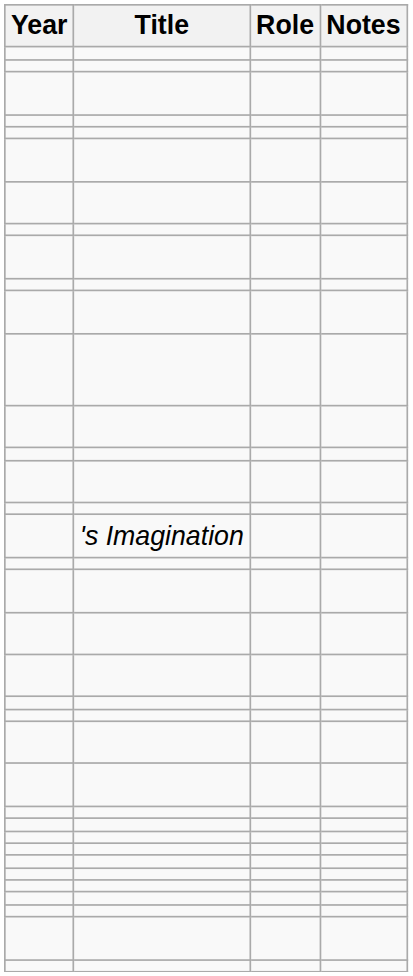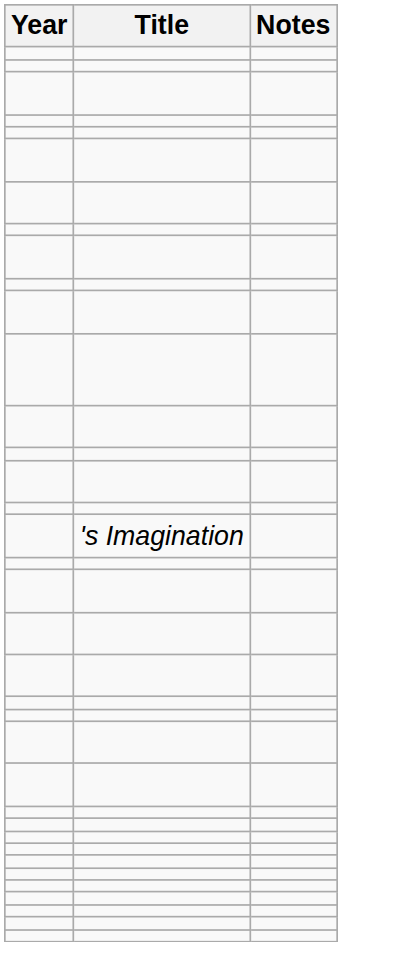 <table class="wikitable plainrowheaders">
 <tr>
 <th>Year</th>
 <th>Title</th>
-<th>Role</th>
 <th class="unsortable">Notes</th>
 </tr>
 <tr>
 <td></td>
 <td><em></em></td>
 <td></td>
+</tr>
+<tr>
+<td></td>
+<td><em></em></td>
+<td></td>
+</tr>
+<tr>
+<td><br></td>
+<td><em></em></td>
 <td></td>
 </tr>
 <tr>
 <td></td>
 <td><em></em></td>
 <td></td>
+</tr>
+<tr>
+<td></td>
+<td><em></em></td>
 <td></td>
 </tr>
 <tr>
 <td><br></td>
 <td><em></em></td>
 <td></td>
+</tr>
+<tr>
+<td><br></td>
+<td><em></em></td>
 <td></td>
 </tr>
 <tr>
 <td></td>
 <td><em></em></td>
 <td></td>
+</tr>
+<tr>
+<td><br></td>
+<td><em></em></td>
 <td></td>
 </tr>
 <tr>
 <td></td>
 <td><em></em></td>
 <td></td>
+</tr>
+<tr>
+<td></td>
+<td><em></em></td>
+<td><br></td>
+</tr>
+<tr>
+<td><br><br></td>
+<td><em></em></td>
 <td></td>
 </tr>
 <tr>
 <td><br></td>
 <td><em></em></td>
 <td></td>
+</tr>
+<tr>
+<td></td>
+<td><em></em></td>
 <td></td>
 </tr>
 <tr>
 <td><br></td>
 <td><em></em></td>
 <td></td>
+</tr>
+<tr>
+<td></td>
+<td><em></em></td>
+<td></td>
+</tr>
+<tr>
+<td></td>
+<td><em>'s Imagination</em></td>
 <td></td>
 </tr>
 <tr>
 <td></td>
 <td><em></em></td>
 <td></td>
+</tr>
+<tr>
+<td><br></td>
+<td><em></em></td>
 <td></td>
 </tr>
 <tr>
 <td><br></td>
 <td><em></em></td>
 <td></td>
+</tr>
+<tr>
+<td><br></td>
+<td><em></em></td>
 <td></td>
 </tr>
 <tr>
 <td></td>
 <td><em></em></td>
 <td></td>
+</tr>
+<tr>
+<td></td>
+<td><em></em></td>
+<td></td>
+</tr>
+<tr>
+<td><br></td>
+<td><em></em></td>
+<td><br></td>
+</tr>
+<tr>
+<td><br></td>
+<td><em></em></td>
 <td></td>
 </tr>
 <tr>
 <td></td>
 <td><em></em></td>
 <td></td>
-<td><br></td>
 </tr>
 <tr>
-<td><br><br></td>
+<td></td>
 <td><em></em></td>
-<td></td>
-<td></td>
-</tr>
-<tr>
-<td><br></td>
-<td><em></em></td>
-<td></td>
 <td></td>
 </tr>
 <tr>
 <td></td>
 <td><em></em></td>
 <td></td>
-<td></td>
 </tr>
 <tr>
-<td><br></td>
+<td></td>
 <td><em></em></td>
-<td></td>
 <td></td>
 </tr>
 <tr>
 <td></td>
 <td><em></em></td>
 <td></td>
-<td></td>
 </tr>
 <tr>
 <td></td>
-<td><em>'s Imagination</em></td>
-<td></td>
+<td><em></em></td>
 <td></td>
 </tr>
 <tr>
 <td></td>
 <td><em></em></td>
 <td></td>
-<td></td>
 </tr>
 <tr>
-<td><br></td>
+<td></td>
 <td><em></em></td>
-<td></td>
-<td></td>
-</tr>
-<tr>
-<td><br></td>
-<td><em></em></td>
-<td></td>
-<td></td>
-</tr>
-<tr>
-<td><br></td>
-<td><em></em></td>
-<td></td>
 <td></td>
 </tr>
 <tr>
 <td></td>
 <td><em></em></td>
 <td></td>
+</tr>
+<tr>
+<td></td>
+<td><em></em></td>
 <td></td>
 </tr>
 <tr>
 <td></td>
 <td><em></em></td>
 <td></td>
-<td></td>
-</tr>
-<tr>
-<td><br></td>
-<td><em></em></td>
-<td></td>
-<td><br></td>
-</tr>
-<tr>
-<td><br></td>
-<td><em></em></td>
-<td></td>
-<td></td>
-</tr>
-<tr>
-<td></td>
-<td><em></em></td>
-<td></td>
-<td></td>
-</tr>
-<tr>
-<td></td>
-<td><em></em></td>
-<td></td>
-<td></td>
-</tr>
-<tr>
-<td></td>
-<td><em></em></td>
-<td></td>
-<td></td>
-</tr>
-<tr>
-<td></td>
-<td><em></em></td>
-<td></td>
-<td></td>
-</tr>
-<tr>
-<td></td>
-<td><em></em></td>
-<td></td>
-<td></td>
-</tr>
-<tr>
-<td></td>
-<td><em></em></td>
-<td></td>
-<td></td>
-</tr>
-<tr>
-<td></td>
-<td><em></em></td>
-<td></td>
-<td></td>
-</tr>
-<tr>
-<td></td>
-<td><em></em></td>
-<td></td>
-<td></td>
-</tr>
-<tr>
-<td></td>
-<td><em></em></td>
-<td></td>
-<td></td>
-</tr>
-<tr>
-<td></td>
-<td><em></em></td>
-<td><br></td>
-<td></td>
-</tr>
-<tr>
-<td></td>
-<td><em></em></td>
-<td></td>
-<td></td>
 </tr>
 </table>
